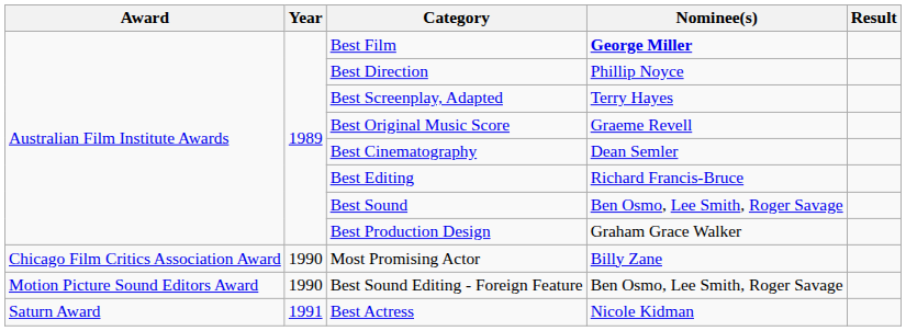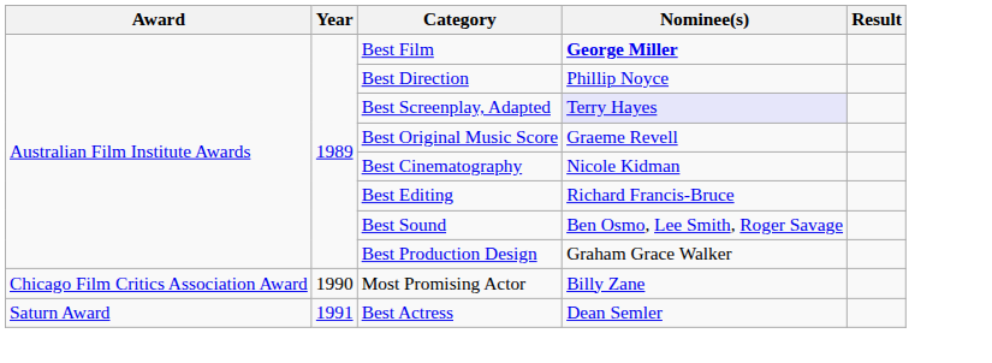 <table class="wikitable">
 <tr>
 <th>Award</th>
 <th>Year</th>
 <th>Category</th>
 <th>Nominee(s)</th>
 <th>Result</th>
 </tr>
 <tr>
 <td rowspan="8"><a href='#'>Australian Film Institute Awards</a></td>
 <td rowspan="8"><a href='#'>1989</a></td>
 <td><a href='#'>Best Film</a></td>
 <td><strong><a href='#'>George Miller</a></strong></td>
 <td></td>
 </tr>
 <tr>
 <td><a href='#'>Best Direction</a></td>
 <td><a href='#'>Phillip Noyce</a></td>
 <td></td>
 </tr>
 <tr>
 <td><a href='#'>Best Screenplay, Adapted</a></td>
-<td><a href='#'>Terry Hayes</a></td>
+<td style="background: lavender;"><a href='#'>Terry Hayes</a></td>
 <td></td>
 </tr>
 <tr>
 <td><a href='#'>Best Original Music Score</a></td>
 <td><a href='#'>Graeme Revell</a></td>
 <td></td>
 </tr>
 <tr>
 <td><a href='#'>Best Cinematography</a></td>
-<td><a href='#'>Dean Semler</a></td>
+<td><a href='#'>Nicole Kidman</a></td>
 <td></td>
 </tr>
 <tr>
 <td><a href='#'>Best Editing</a></td>
 <td><a href='#'>Richard Francis-Bruce</a></td>
 <td></td>
 </tr>
 <tr>
 <td><a href='#'>Best Sound</a></td>
 <td><a href='#'>Ben Osmo</a>, <a href='#'>Lee Smith</a>, <a href='#'>Roger Savage</a></td>
 <td></td>
 </tr>
 <tr>
 <td><a href='#'>Best Production Design</a></td>
 <td>Graham Grace Walker</td>
 <td></td>
 </tr>
 <tr>
 <td><a href='#'>Chicago Film Critics Association Award</a></td>
 <td>1990</td>
 <td>Most Promising Actor</td>
 <td><a href='#'>Billy Zane</a></td>
 <td></td>
 </tr>
 <tr>
-<td><a href='#'>Motion Picture Sound Editors Award</a></td>
-<td>1990</td>
-<td>Best Sound Editing - Foreign Feature</td>
-<td>Ben Osmo, Lee Smith, Roger Savage</td>
-<td></td>
-</tr>
-<tr>
 <td><a href='#'>Saturn Award</a></td>
 <td><a href='#'>1991</a></td>
 <td><a href='#'>Best Actress</a></td>
-<td><a href='#'>Nicole Kidman</a></td>
+<td><a href='#'>Dean Semler</a></td>
 <td></td>
 </tr>
 </table>
